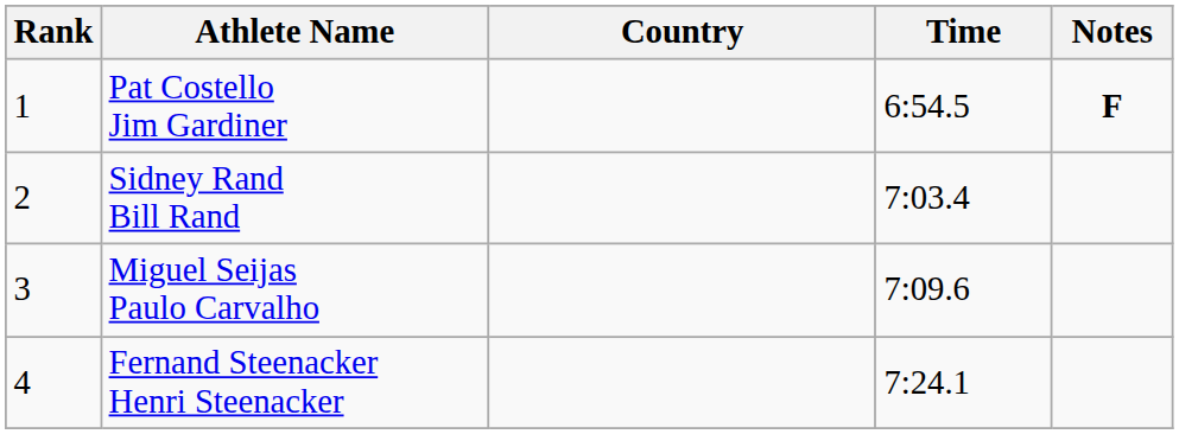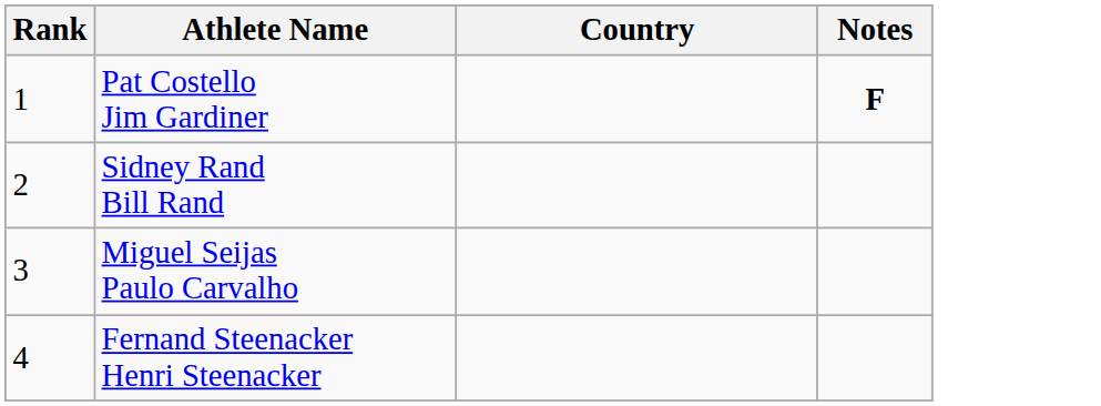 <table class="wikitable">
 <tr>
 <th width=25>Rank</th>
 <th width=175>Athlete Name</th>
 <th width=175>Country</th>
-<th width=75>Time</th>
 <th width=50>Notes</th>
 </tr>
 <tr>
 <td>1</td>
 <td><a href='#'>Pat Costello</a> <br> <a href='#'>Jim Gardiner</a></td>
 <td></td>
-<td>6:54.5</td>
 <td align=center><strong>F</strong></td>
 </tr>
 <tr>
 <td>2</td>
 <td><a href='#'>Sidney Rand</a><br><a href='#'>Bill Rand</a></td>
 <td></td>
-<td>7:03.4</td>
 <td align=center></td>
 </tr>
 <tr>
 <td>3</td>
 <td><a href='#'>Miguel Seijas</a><br><a href='#'>Paulo Carvalho</a></td>
 <td></td>
-<td>7:09.6</td>
 <td align=center></td>
 </tr>
 <tr>
 <td>4</td>
 <td><a href='#'>Fernand Steenacker</a><br><a href='#'>Henri Steenacker</a></td>
 <td></td>
-<td>7:24.1</td>
 <td align=center></td>
 </tr>
 </table>
